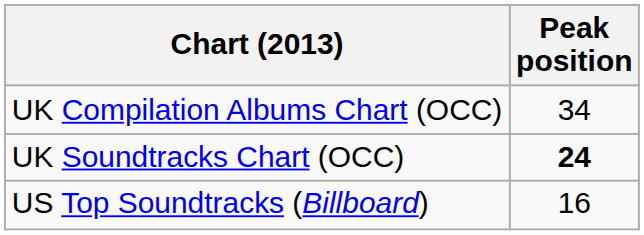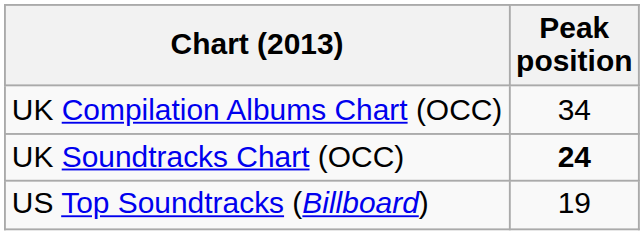 <table class="wikitable sortable">
 <tr>
 <th>Chart (2013)</th>
 <th>Peak<br>position</th>
 </tr>
 <tr>
 <td>UK <a href='#'>Compilation Albums Chart</a> (OCC)</td>
 <td align="center">34</td>
 </tr>
 <tr>
 <td>UK <a href='#'>Soundtracks Chart</a> (OCC)</td>
 <td align="center"><strong>24</strong></td>
 </tr>
 <tr>
 <td>US <a href='#'>Top Soundtracks</a> (<em><a href='#'>Billboard</a></em>)</td>
-<td align="center">16</td>
+<td align="center">19</td>
 </tr>
 </table>
